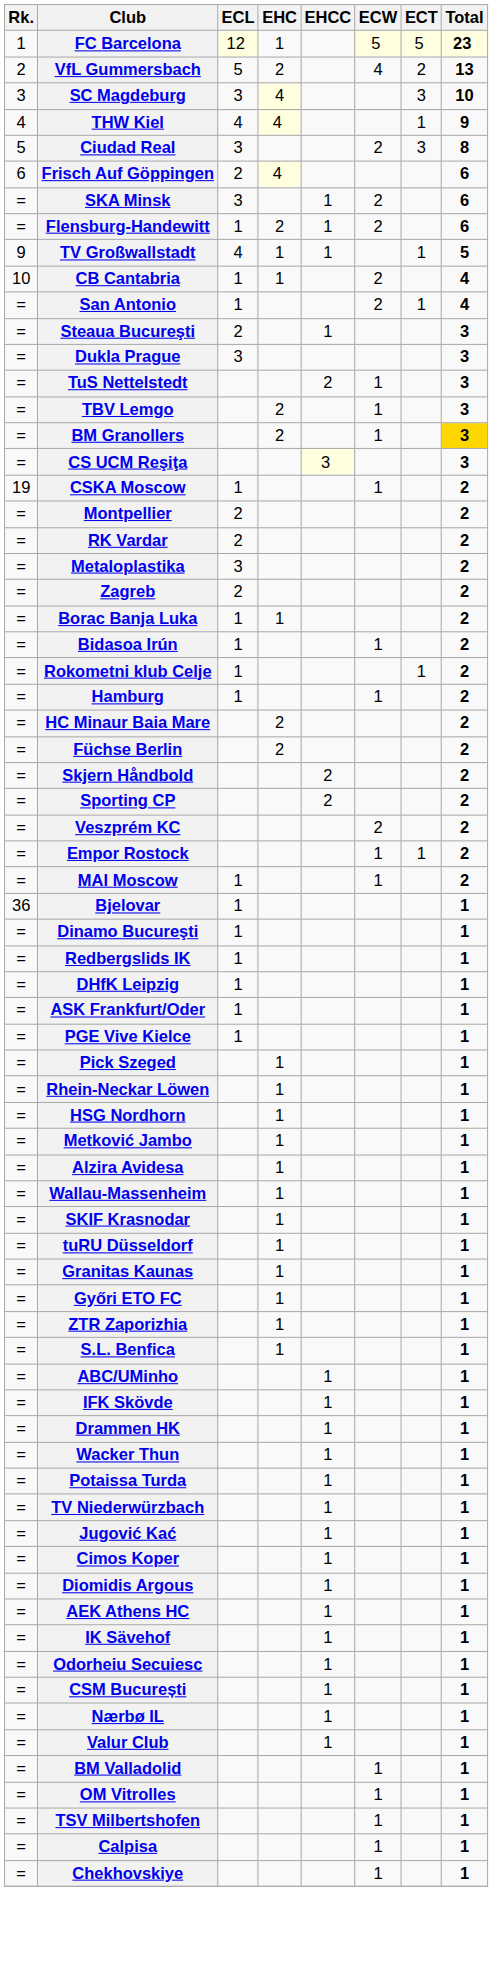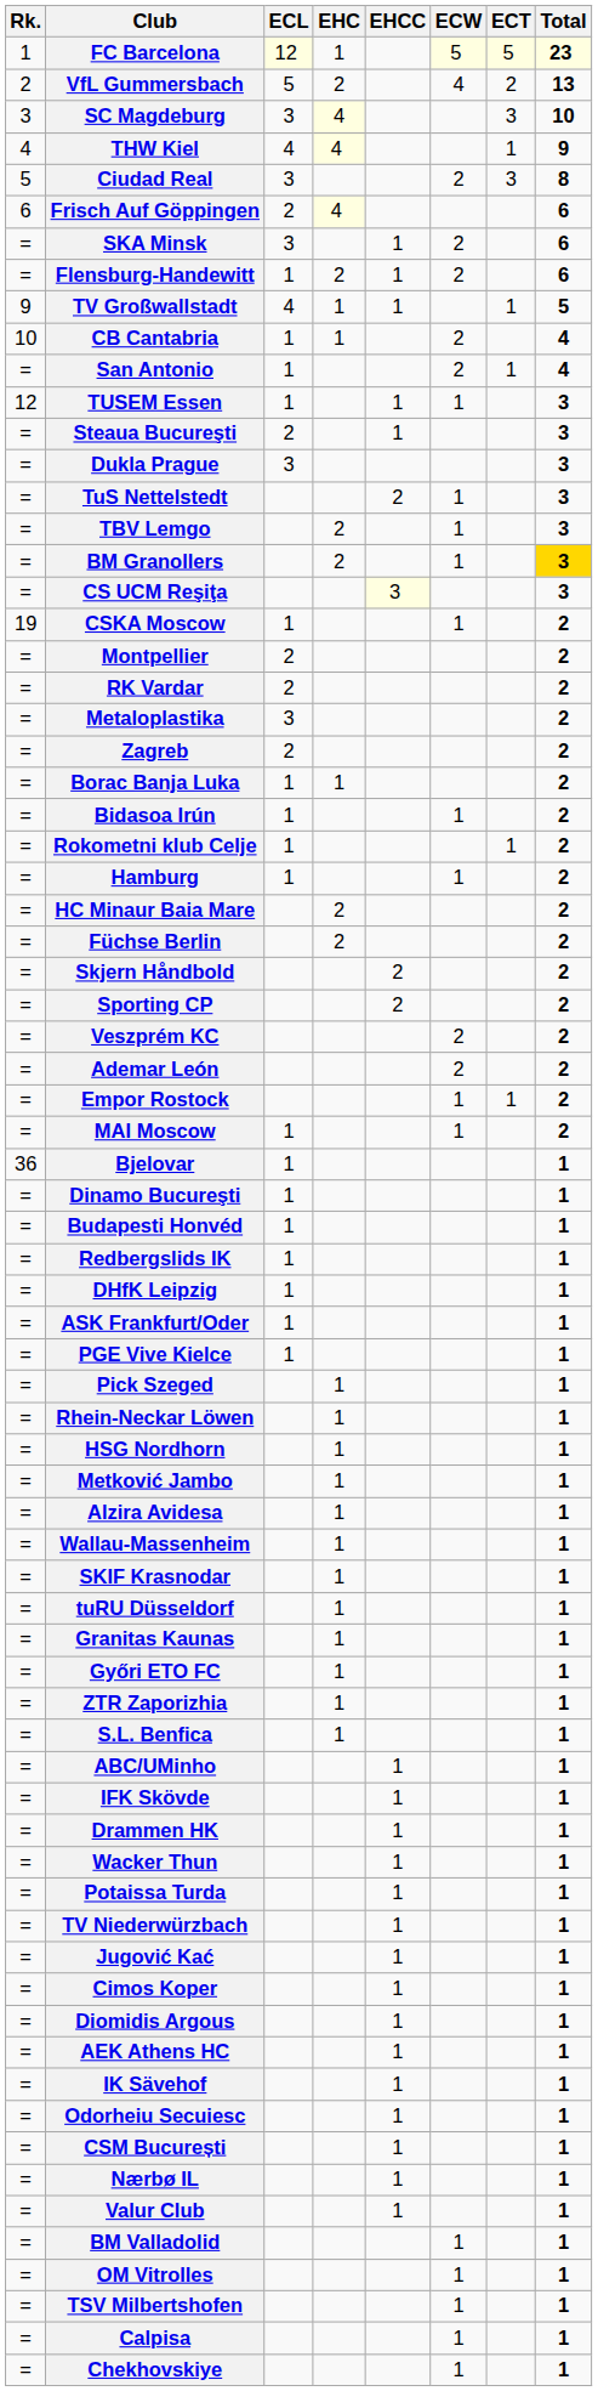 <table class="sortable plainrowheaders wikitable">
 <tr>
 <th scope="col">Rk.</th>
 <th scope="col">Club</th>
 <th scope="col">ECL</th>
 <th scope="col">EHC</th>
 <th scope="col">EHCC</th>
 <th scope="col">ECW</th>
 <th scope="col">ECT</th>
 <th scope="col">Total</th>
 </tr>
 <tr>
 <td align=center>1</td>
 <th scope=row align="left"> <a href='#'>FC Barcelona</a></th>
 <td style="text-align:center; background:#ffffe0;">12 </td>
 <td align=center>1</td>
 <td align=center></td>
 <td style="text-align:center; background:#ffffe0;">5 </td>
 <td style="text-align:center; background:#ffffe0;">5 </td>
 <td style="text-align:center; background:#ffffe0;"><strong>23</strong> </td>
 </tr>
 <tr>
 <td align=center>2</td>
 <th scope=row align="left"> <a href='#'>VfL Gummersbach</a></th>
 <td align=center>5</td>
 <td align=center>2</td>
 <td align=center></td>
 <td align=center>4</td>
 <td align=center>2</td>
 <td align=center><strong>13</strong></td>
 </tr>
 <tr>
 <td align=center>3</td>
 <th scope=row align="left"> <a href='#'>SC Magdeburg</a></th>
 <td align=center>3</td>
 <td style="text-align:center; background:#ffffe0;">4</td>
 <td align=center></td>
 <td align=center></td>
 <td align=center>3</td>
 <td align=center><strong>10</strong></td>
 </tr>
 <tr>
 <td align=center>4</td>
 <th scope=row align="left"> <a href='#'>THW Kiel</a></th>
 <td align=center>4</td>
 <td style="text-align:center; background:#ffffe0;">4 </td>
 <td align=center></td>
 <td align=center></td>
 <td align=center>1</td>
 <td align=center><strong>9</strong></td>
 </tr>
 <tr>
 <td align=center>5</td>
 <th scope=row align="left"> <a href='#'>Ciudad Real</a></th>
 <td align=center>3</td>
 <td align=center></td>
 <td align=center></td>
 <td align=center>2</td>
 <td align=center>3</td>
 <td align=center><strong>8</strong></td>
 </tr>
 <tr>
 <td align=center>6</td>
 <th scope=row align="left"> <a href='#'>Frisch Auf Göppingen</a></th>
 <td align=center>2</td>
 <td style="text-align:center; background:#ffffe0;">4 </td>
 <td align=center></td>
 <td align=center></td>
 <td align=center></td>
 <td align=center><strong>6</strong></td>
 </tr>
 <tr>
 <td align=center>=</td>
 <th scope=row align="left"> <a href='#'>SKA Minsk</a></th>
 <td align=center>3</td>
 <td align=center></td>
 <td align=center>1</td>
 <td align=center>2</td>
 <td align=center></td>
 <td align=center><strong>6</strong></td>
 </tr>
 <tr>
 <td align=center>=</td>
 <th scope=row align="left"> <a href='#'>Flensburg-Handewitt</a></th>
 <td align=center>1</td>
 <td align=center>2</td>
 <td align=center>1</td>
 <td align=center>2</td>
 <td align=center></td>
 <td align=center><strong>6</strong></td>
 </tr>
 <tr>
 <td align=center>9</td>
 <th scope=row align="left"> <a href='#'>TV Großwallstadt</a></th>
 <td align=center>4</td>
 <td align=center>1</td>
 <td align=center>1</td>
 <td align=center></td>
 <td align=center>1</td>
 <td align=center><strong>5</strong></td>
 </tr>
 <tr>
 <td align=center>10</td>
 <th scope=row align="left"> <a href='#'>CB Cantabria</a></th>
 <td align=center>1</td>
 <td align=center>1</td>
 <td align=center></td>
 <td align=center>2</td>
 <td align=center></td>
 <td align=center><strong>4</strong></td>
 </tr>
 <tr>
 <td align=center>=</td>
 <th scope=row align="left"> <a href='#'>San Antonio</a></th>
 <td align=center>1</td>
 <td align=center></td>
 <td align=center></td>
 <td align=center>2</td>
 <td align=center>1</td>
 <td align=center><strong>4</strong></td>
+</tr>
+<tr>
+<td align=center>12</td>
+<th scope=row align="left"> <a href='#'>TUSEM Essen</a></th>
+<td align=center>1</td>
+<td align=center></td>
+<td align=center>1</td>
+<td align=center>1</td>
+<td align=center></td>
+<td align=center><strong>3</strong></td>
 </tr>
 <tr>
 <td align=center>=</td>
 <th scope=row align="left"> <a href='#'>Steaua Bucureşti</a></th>
 <td align=center>2</td>
 <td align=center></td>
 <td align=center>1</td>
 <td align=center></td>
 <td align=center></td>
 <td align=center><strong>3</strong></td>
 </tr>
 <tr>
 <td align=center>=</td>
 <th scope=row align="left"> <a href='#'>Dukla Prague</a></th>
 <td align=center>3</td>
 <td align=center></td>
 <td align=center></td>
 <td align=center></td>
 <td align=center></td>
 <td align=center><strong>3</strong></td>
 </tr>
 <tr>
 <td align=center>=</td>
 <th scope=row align="left"> <a href='#'>TuS Nettelstedt</a></th>
 <td align=center></td>
 <td align=center></td>
 <td align=center>2</td>
 <td align=center>1</td>
 <td align=center></td>
 <td align=center><strong>3</strong></td>
 </tr>
 <tr>
 <td align=center>=</td>
 <th scope=row align="left"> <a href='#'>TBV Lemgo</a></th>
 <td align=center></td>
 <td align=center>2</td>
 <td align=center></td>
 <td align=center>1</td>
 <td align=center></td>
 <td align=center><strong>3</strong></td>
 </tr>
 <tr>
 <td align=center>=</td>
 <th scope=row align="left"> <a href='#'>BM Granollers</a></th>
 <td align=center></td>
 <td align=center>2</td>
 <td align=center></td>
 <td align=center>1</td>
 <td align=center></td>
 <td align=center style="background: gold;"><strong>3</strong></td>
 </tr>
 <tr>
 <td align=center>=</td>
 <th scope=row align="left"> <a href='#'>CS UCM Reşiţa</a></th>
 <td align=center></td>
 <td align=center></td>
 <td style="text-align:center; background:#ffffe0;">3 </td>
 <td align=center></td>
 <td align=center></td>
 <td align=center><strong>3</strong></td>
 </tr>
 <tr>
 <td align=center>19</td>
 <th scope=row align="left"> <a href='#'>CSKA Moscow</a></th>
 <td align=center>1</td>
 <td align=center></td>
 <td align=center></td>
 <td align=center>1</td>
 <td align=center></td>
 <td align=center><strong>2</strong></td>
 </tr>
 <tr>
 <td align=center>=</td>
 <th scope=row align="left"> <a href='#'>Montpellier</a></th>
 <td align=center>2</td>
 <td align=center></td>
 <td align=center></td>
 <td align=center></td>
 <td align=center></td>
 <td align=center><strong>2 </strong></td>
 </tr>
 <tr>
 <td align=center>=</td>
 <th scope=row align="left"> <a href='#'>RK Vardar</a></th>
 <td align=center>2</td>
 <td align=center></td>
 <td align=center></td>
 <td align=center></td>
 <td align=center></td>
 <td align=center><strong>2 </strong></td>
 </tr>
 <tr>
 <td align=center>=</td>
 <th scope=row align="left"> <a href='#'>Metaloplastika</a></th>
 <td align=center>3</td>
 <td align=center></td>
 <td align=center></td>
 <td align=center></td>
 <td align=center></td>
 <td align=center><strong>2 </strong></td>
 </tr>
 <tr>
 <td align=center>=</td>
 <th scope=row align="left"> <a href='#'>Zagreb</a></th>
 <td align=center>2</td>
 <td align=center></td>
 <td align=center></td>
 <td align=center></td>
 <td align=center></td>
 <td align=center><strong> 2</strong></td>
 </tr>
 <tr>
 <td align=center>=</td>
 <th scope=row align="left"> <a href='#'>Borac Banja Luka</a></th>
 <td align=center>1</td>
 <td align=center>1</td>
 <td align=center></td>
 <td align=center></td>
 <td align=center></td>
 <td align=center><strong> 2</strong></td>
 </tr>
 <tr>
 <td align=center>=</td>
 <th scope=row align="left"> <a href='#'>Bidasoa Irún</a></th>
 <td align=center>1</td>
 <td align=center></td>
 <td align=center></td>
 <td align=center>1</td>
 <td align=center></td>
 <td align=center><strong> 2</strong></td>
 </tr>
 <tr>
 <td align=center>=</td>
 <th scope=row align="left"> <a href='#'>Rokometni klub Celje</a></th>
 <td align=center>1</td>
 <td align=center></td>
 <td align=center></td>
 <td align=center></td>
 <td align=center>1</td>
 <td align=center><strong> 2</strong></td>
 </tr>
 <tr>
 <td align=center>=</td>
 <th scope=row align="left"> <a href='#'>Hamburg</a></th>
 <td align=center>1</td>
 <td align=center></td>
 <td align=center></td>
 <td align=center>1</td>
 <td align=center></td>
 <td align=center><strong> 2</strong></td>
 </tr>
 <tr>
 <td align=center>=</td>
 <th scope=row align="left"> <a href='#'>HC Minaur Baia Mare</a></th>
 <td align=center></td>
 <td align=center>2</td>
 <td align=center></td>
 <td align=center></td>
 <td align=center></td>
 <td align=center><strong> 2</strong></td>
 </tr>
 <tr>
 <td align=center>=</td>
 <th scope=row align="left"> <a href='#'>Füchse Berlin</a></th>
 <td align=center></td>
 <td align=center>2</td>
 <td align=center></td>
 <td align=center></td>
 <td align=center></td>
 <td align=center><strong>2 </strong></td>
 </tr>
 <tr>
 <td align=center>=</td>
 <th scope=row align="left"> <a href='#'>Skjern Håndbold</a></th>
 <td align=center></td>
 <td align=center></td>
 <td align=center>2</td>
 <td align=center></td>
 <td align=center></td>
 <td align=center><strong>2 </strong></td>
 </tr>
 <tr>
 <td align=center>=</td>
 <th scope=row align="left"> <a href='#'>Sporting CP</a></th>
 <td align=center></td>
 <td align=center></td>
 <td align=center>2</td>
 <td align=center></td>
 <td align=center></td>
 <td align=center><strong> 2</strong></td>
 </tr>
 <tr>
 <td align=center>=</td>
 <th scope=row align="left"> <a href='#'>Veszprém KC</a></th>
 <td align=center></td>
 <td align=center></td>
 <td align=center></td>
 <td align=center>2</td>
 <td align=center></td>
 <td align=center><strong>2 </strong></td>
 </tr>
 <tr>
 <td align=center>=</td>
+<th scope=row align="left"> <a href='#'>Ademar León</a></th>
+<td align=center></td>
+<td align=center></td>
+<td align=center></td>
+<td align=center>2</td>
+<td align=center></td>
+<td align=center><strong> 2</strong></td>
+</tr>
+<tr>
+<td align=center>=</td>
 <th scope=row align="left"> <a href='#'>Empor Rostock</a></th>
 <td align=center></td>
 <td align=center></td>
 <td align=center></td>
 <td align=center>1</td>
 <td align=center>1</td>
 <td align=center><strong> 2</strong></td>
 </tr>
 <tr>
 <td align=center>=</td>
 <th scope=row align="left"> <a href='#'>MAI Moscow</a></th>
 <td align=center>1</td>
 <td align=center></td>
 <td align=center></td>
 <td align=center>1</td>
 <td align=center></td>
 <td align=center><strong> 2</strong></td>
 </tr>
 <tr>
 <td align=center>36</td>
 <th scope=row align="left"> <a href='#'>Bjelovar</a></th>
 <td align=center>1</td>
 <td align=center></td>
 <td align=center></td>
 <td align=center></td>
 <td align=center></td>
 <td align=center><strong>1 </strong></td>
 </tr>
 <tr>
 <td align=center>=</td>
 <th scope=row align="left"> <a href='#'>Dinamo Bucureşti</a></th>
 <td align=center>1</td>
 <td align=center></td>
 <td align=center></td>
 <td align=center></td>
 <td align=center></td>
 <td align=center><strong>1 </strong></td>
+</tr>
+<tr>
+<td align=center>=</td>
+<th scope=row align="left"> <a href='#'>Budapesti Honvéd</a></th>
+<td align=center>1</td>
+<td align=center></td>
+<td align=center></td>
+<td align=center></td>
+<td align=center></td>
+<td align=center><strong> 1</strong></td>
 </tr>
 <tr>
 <td align=center>=</td>
 <th scope=row align="left"> <a href='#'>Redbergslids IK</a></th>
 <td align=center>1</td>
 <td align=center></td>
 <td align=center></td>
 <td align=center></td>
 <td align=center></td>
 <td align=center><strong> 1</strong></td>
 </tr>
 <tr>
 <td align=center>=</td>
 <th scope=row align="left"> <a href='#'>DHfK Leipzig</a></th>
 <td align=center>1</td>
 <td align=center></td>
 <td align=center></td>
 <td align=center></td>
 <td align=center></td>
 <td align=center><strong>1 </strong></td>
 </tr>
 <tr>
 <td align=center>=</td>
 <th scope=row align="left"> <a href='#'>ASK Frankfurt/Oder</a></th>
 <td align=center>1</td>
 <td align=center></td>
 <td align=center></td>
 <td align=center></td>
 <td align=center></td>
 <td align=center><strong> 1</strong></td>
 </tr>
 <tr>
 <td align=center>=</td>
 <th scope=row align="left"> <a href='#'>PGE Vive Kielce</a></th>
 <td align=center>1</td>
 <td align=center></td>
 <td align=center></td>
 <td align=center></td>
 <td align=center></td>
 <td align=center><strong>1 </strong></td>
 </tr>
 <tr>
 <td align=center>=</td>
 <th scope=row align="left"> <a href='#'>Pick Szeged</a></th>
 <td align=center></td>
 <td align=center>1</td>
 <td align=center></td>
 <td align=center></td>
 <td align=center></td>
 <td align=center><strong>1 </strong></td>
 </tr>
 <tr>
 <td align=center>=</td>
 <th scope=row align="left"> <a href='#'>Rhein-Neckar Löwen</a></th>
 <td align=center></td>
 <td align=center>1</td>
 <td align=center></td>
 <td align=center></td>
 <td align=center></td>
 <td align=center><strong> 1</strong></td>
 </tr>
 <tr>
 <td align=center>=</td>
 <th scope=row align="left"> <a href='#'>HSG Nordhorn</a></th>
 <td align=center></td>
 <td align=center>1</td>
 <td align=center></td>
 <td align=center></td>
 <td align=center></td>
 <td align=center><strong> 1</strong></td>
 </tr>
 <tr>
 <td align=center>=</td>
 <th scope=row align="left"> <a href='#'>Metković Jambo</a></th>
 <td align=center></td>
 <td align=center>1</td>
 <td align=center></td>
 <td align=center></td>
 <td align=center></td>
 <td align=center><strong>1 </strong></td>
 </tr>
 <tr>
 <td align=center>=</td>
 <th scope=row align="left"> <a href='#'>Alzira Avidesa</a></th>
 <td align=center></td>
 <td align=center>1</td>
 <td align=center></td>
 <td align=center></td>
 <td align=center></td>
 <td align=center><strong>1 </strong></td>
 </tr>
 <tr>
 <td align=center>=</td>
 <th scope=row align="left"> <a href='#'>Wallau-Massenheim</a></th>
 <td align=center></td>
 <td align=center>1</td>
 <td align=center></td>
 <td align=center></td>
 <td align=center></td>
 <td align=center><strong>1 </strong></td>
 </tr>
 <tr>
 <td align=center>=</td>
 <th scope=row align="left"> <a href='#'>SKIF Krasnodar</a></th>
 <td align=center></td>
 <td align=center>1</td>
 <td align=center></td>
 <td align=center></td>
 <td align=center></td>
 <td align=center><strong>1 </strong></td>
 </tr>
 <tr>
 <td align=center>=</td>
 <th scope=row align="left"> <a href='#'>tuRU Düsseldorf</a></th>
 <td align=center></td>
 <td align=center>1</td>
 <td align=center></td>
 <td align=center></td>
 <td align=center></td>
 <td align=center><strong> 1</strong></td>
 </tr>
 <tr>
 <td align=center>=</td>
 <th scope=row align="left"> <a href='#'>Granitas Kaunas</a></th>
 <td align=center></td>
 <td align=center>1</td>
 <td align=center></td>
 <td align=center></td>
 <td align=center></td>
 <td align=center><strong> 1</strong></td>
 </tr>
 <tr>
 <td align=center>=</td>
 <th scope=row align="left"> <a href='#'>Győri ETO FC</a></th>
 <td align=center></td>
 <td align=center>1</td>
 <td align=center></td>
 <td align=center></td>
 <td align=center></td>
 <td align=center><strong> 1</strong></td>
 </tr>
 <tr>
 <td align=center>=</td>
 <th scope=row align="left"> <a href='#'>ZTR Zaporizhia</a></th>
 <td align=center></td>
 <td align=center>1</td>
 <td align=center></td>
 <td align=center></td>
 <td align=center></td>
 <td align=center><strong>1 </strong></td>
 </tr>
 <tr>
 <td align=center>=</td>
 <th scope=row align="left"> <a href='#'>S.L. Benfica</a></th>
 <td align=center></td>
 <td align=center>1</td>
 <td align=center></td>
 <td align=center></td>
 <td align=center></td>
 <td align=center><strong> 1</strong></td>
 </tr>
 <tr>
 <td align=center>=</td>
 <th scope=row align="left"> <a href='#'>ABC/UMinho</a></th>
 <td align=center></td>
 <td align=center></td>
 <td align=center>1</td>
 <td align=center></td>
 <td align=center></td>
 <td align=center><strong> 1</strong></td>
 </tr>
 <tr>
 <td align=center>=</td>
 <th scope=row align="left"> <a href='#'>IFK Skövde</a></th>
 <td align=center></td>
 <td align=center></td>
 <td align=center>1</td>
 <td align=center></td>
 <td align=center></td>
 <td align=center><strong>1 </strong></td>
 </tr>
 <tr>
 <td align=center>=</td>
 <th scope=row align="left"> <a href='#'>Drammen HK</a></th>
 <td align=center></td>
 <td align=center></td>
 <td align=center>1</td>
 <td align=center></td>
 <td align=center></td>
 <td align=center><strong> 1</strong></td>
 </tr>
 <tr>
 <td align=center>=</td>
 <th scope=row align="left"> <a href='#'>Wacker Thun</a></th>
 <td align=center></td>
 <td align=center></td>
 <td align=center>1</td>
 <td align=center></td>
 <td align=center></td>
 <td align=center><strong> 1</strong></td>
 </tr>
 <tr>
 <td align=center>=</td>
 <th scope=row align="left"> <a href='#'>Potaissa Turda</a></th>
 <td align=center></td>
 <td align=center></td>
 <td align=center>1</td>
 <td align=center></td>
 <td align=center></td>
 <td align=center><strong>1 </strong></td>
 </tr>
 <tr>
 <td align=center>=</td>
 <th scope=row align="left"> <a href='#'>TV Niederwürzbach</a></th>
 <td align=center></td>
 <td align=center></td>
 <td align=center>1</td>
 <td align=center></td>
 <td align=center></td>
 <td align=center><strong> 1</strong></td>
 </tr>
 <tr>
 <td align=center>=</td>
 <th scope=row align="left"> <a href='#'>Jugović Kać</a></th>
 <td align=center></td>
 <td align=center></td>
 <td align=center>1</td>
 <td align=center></td>
 <td align=center></td>
 <td align=center><strong> 1</strong></td>
 </tr>
 <tr>
 <td align=center>=</td>
 <th scope=row align="left"> <a href='#'>Cimos Koper</a></th>
 <td align=center></td>
 <td align=center></td>
 <td align=center>1</td>
 <td align=center></td>
 <td align=center></td>
 <td align=center><strong>1 </strong></td>
 </tr>
 <tr>
 <td align=center>=</td>
 <th scope=row align="left"> <a href='#'>Diomidis Argous</a></th>
 <td align=center></td>
 <td align=center></td>
 <td align=center>1</td>
 <td align=center></td>
 <td align=center></td>
 <td align=center><strong> 1</strong></td>
 </tr>
 <tr>
 <td align=center>=</td>
 <th scope=row align="left"> <a href='#'>AEK Athens HC</a></th>
 <td align=center></td>
 <td align=center></td>
 <td align=center>1</td>
 <td align=center></td>
 <td align=center></td>
 <td align=center><strong> 1</strong></td>
 </tr>
 <tr>
 <td align=center>=</td>
 <th scope=row align="left"> <a href='#'>IK Sävehof</a></th>
 <td align=center></td>
 <td align=center></td>
 <td align=center>1</td>
 <td align=center></td>
 <td align=center></td>
 <td align=center><strong> 1</strong></td>
 </tr>
 <tr>
 <td align=center>=</td>
 <th scope=row align="left"> <a href='#'>Odorheiu Secuiesc</a></th>
 <td align=center></td>
 <td align=center></td>
 <td align=center>1</td>
 <td align=center></td>
 <td align=center></td>
 <td align=center><strong> 1</strong></td>
 </tr>
 <tr>
 <td align=center>=</td>
 <th scope=row align="left"> <a href='#'>CSM București</a></th>
 <td align=center></td>
 <td align=center></td>
 <td align=center>1</td>
 <td align=center></td>
 <td align=center></td>
 <td align=center><strong> 1</strong></td>
 </tr>
 <tr>
 <td align=center>=</td>
 <th scope=row align="left"> <a href='#'>Nærbø IL</a></th>
 <td align=center></td>
 <td align=center></td>
 <td align=center>1</td>
 <td align=center></td>
 <td align=center></td>
 <td align=center><strong> 1</strong></td>
 </tr>
 <tr>
 <td align=center>=</td>
 <th scope=row align="left"> <a href='#'>Valur Club</a></th>
 <td align=center></td>
 <td align=center></td>
 <td align=center>1</td>
 <td align=center></td>
 <td align=center></td>
 <td align=center><strong> 1</strong></td>
 </tr>
 <tr>
 <td align=center>=</td>
 <th scope=row align="left"> <a href='#'>BM Valladolid</a></th>
 <td align=center></td>
 <td align=center></td>
 <td align=center></td>
 <td align=center>1</td>
 <td align=center></td>
 <td align=center><strong>1 </strong></td>
 </tr>
 <tr>
 <td align=center>=</td>
 <th scope=row align="left"> <a href='#'>OM Vitrolles</a></th>
 <td align=center></td>
 <td align=center></td>
 <td align=center></td>
 <td align=center>1</td>
 <td align=center></td>
 <td align=center><strong> 1</strong></td>
 </tr>
 <tr>
 <td align=center>=</td>
 <th scope=row align="left"> <a href='#'>TSV Milbertshofen</a></th>
 <td align=center></td>
 <td align=center></td>
 <td align=center></td>
 <td align=center>1</td>
 <td align=center></td>
 <td align=center><strong> 1</strong></td>
 </tr>
 <tr>
 <td align=center>=</td>
 <th scope=row align="left"> <a href='#'>Calpisa</a></th>
 <td align=center></td>
 <td align=center></td>
 <td align=center></td>
 <td align=center>1</td>
 <td align=center></td>
 <td align=center><strong> 1</strong></td>
 </tr>
 <tr>
 <td align=center>=</td>
 <th scope=row align="left"> <a href='#'>Chekhovskiye</a></th>
 <td align=center></td>
 <td align=center></td>
 <td align=center></td>
 <td align=center>1</td>
 <td align=center></td>
 <td align=center><strong> 1</strong></td>
 </tr>
 <tr>
 </tr>
 </table>
